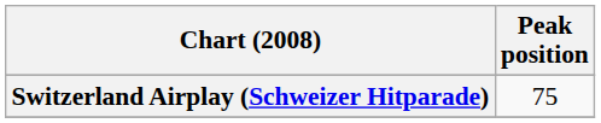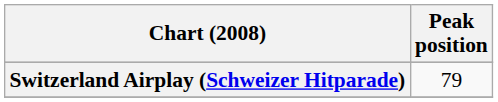 <table class="wikitable sortable plainrowheaders" style="text-align:center">
 <tr>
 <th scope="col">Chart (2008)</th>
 <th scope="col">Peak<br>position</th>
 </tr>
 <tr>
 </tr>
 <tr>
 <th scope="row">Switzerland Airplay (<a href='#'>Schweizer Hitparade</a>)</th>
-<td>75</td>
+<td>79</td>
 </tr>
 <tr>
 </tr>
 </table>
